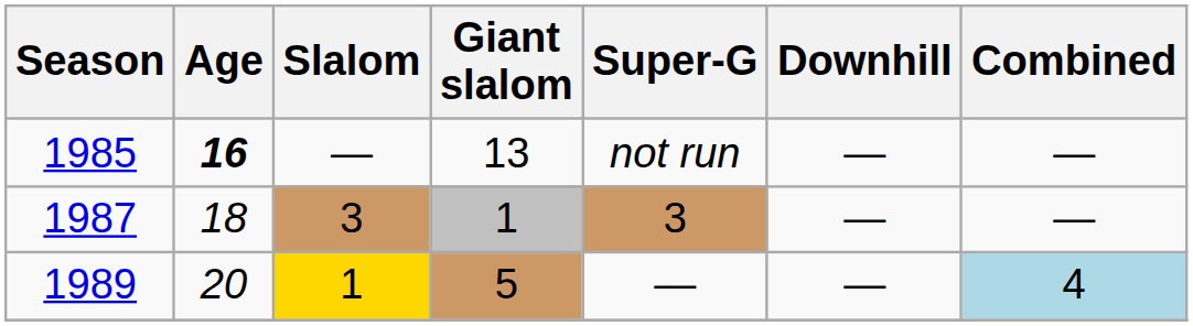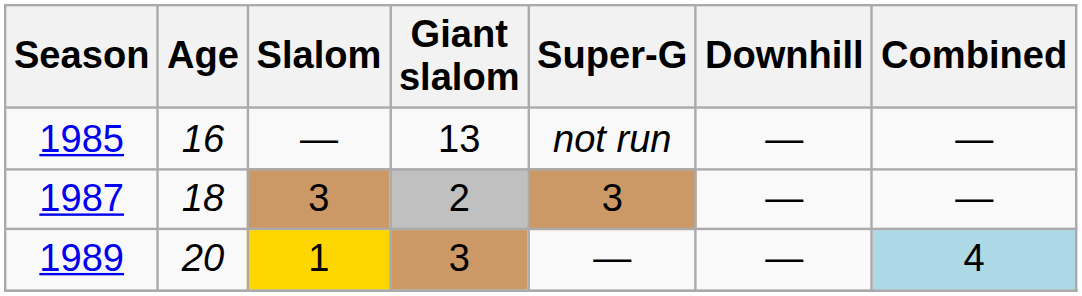 <table class=wikitable style="text-align:center">
 <tr>
 <th>Season</th>
 <th>Age</th>
 <th>Slalom</th>
 <th>Giant<br>slalom</th>
 <th>Super-G</th>
 <th>Downhill</th>
 <th>Combined</th>
 </tr>
 <tr>
 <td><a href='#'>1985</a></td>
-<td><strong><em>16</em></strong></td>
+<td><em>16</em></td>
 <td>—</td>
 <td>13</td>
 <td><em>not run</em></td>
 <td>—</td>
 <td>—</td>
 </tr>
 <tr>
 <td><a href='#'>1987</a></td>
 <td><em>18</em></td>
 <td style="background:#c96;">3</td>
-<td bgcolor="silver">1</td>
+<td bgcolor="silver">2</td>
 <td style="background:#c96;">3</td>
 <td>—</td>
 <td>—</td>
 </tr>
 <tr>
 <td><a href='#'>1989</a></td>
 <td><em>20</em></td>
 <td bgcolor="gold">1</td>
-<td style="background:#c96;">5</td>
+<td style="background:#c96;">3</td>
 <td>—</td>
 <td>—</td>
 <td style="background: lightblue;">4</td>
 </tr>
 <tr>
 </tr>
 </table>
